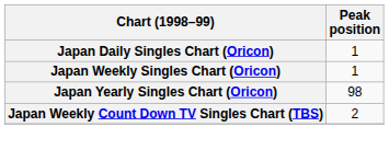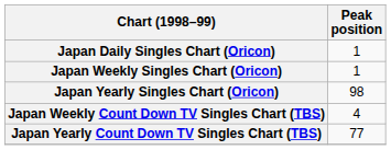 <table class="wikitable sortable plainrowheaders">
 <tr>
 <th>Chart (1998–99)</th>
 <th>Peak<br>position</th>
 </tr>
 <tr>
 <th scope="row">Japan Daily Singles Chart (<a href='#'>Oricon</a>)</th>
 <td align="center">1</td>
 </tr>
 <tr>
 <th scope="row">Japan Weekly Singles Chart (<a href='#'>Oricon</a>)</th>
 <td align="center">1</td>
 </tr>
 <tr>
 <th scope="row">Japan Yearly Singles Chart (<a href='#'>Oricon</a>)</th>
 <td align="center">98</td>
 </tr>
 <tr>
 <th scope="row">Japan Weekly <a href='#'>Count Down TV</a> Singles Chart (<a href='#'>TBS</a>)</th>
-<td align="center">2</td>
+<td align="center">4</td>
+</tr>
+<tr>
+<th scope="row">Japan Yearly <a href='#'>Count Down TV</a> Singles Chart (<a href='#'>TBS</a>)</th>
+<td align="center">77</td>
 </tr>
 <tr>
 </tr>
 </table>
